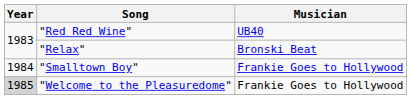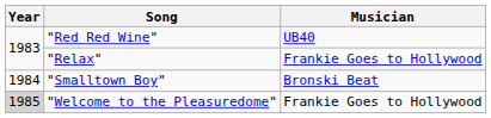 <table class="wikitable">
 <tr>
 <th>Year</th>
 <th>Song</th>
 <th>Musician</th>
 </tr>
 <tr>
 <td rowspan="2">1983</td>
 <td>"<a href='#'>Red Red Wine</a>"</td>
 <td><a href='#'>UB40</a></td>
 </tr>
 <tr>
 <td>"<a href='#'>Relax</a>"</td>
-<td><a href='#'>Bronski Beat</a></td>
+<td><a href='#'>Frankie Goes to Hollywood</a></td>
 </tr>
 <tr>
 <td>1984</td>
 <td>"<a href='#'>Smalltown Boy</a>"</td>
-<td><a href='#'>Frankie Goes to Hollywood</a></td>
+<td><a href='#'>Bronski Beat</a></td>
 </tr>
 <tr>
 <td style="background: lightgrey;">1985</td>
 <td>"<a href='#'>Welcome to the Pleasuredome</a>"</td>
 <td>Frankie Goes to Hollywood</td>
 </tr>
 </table>
